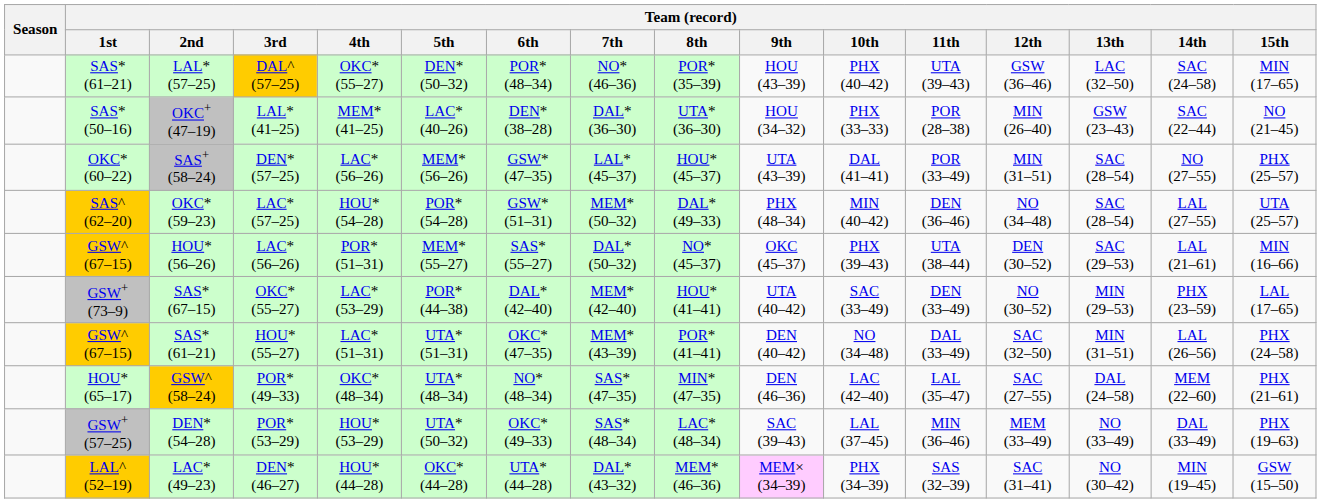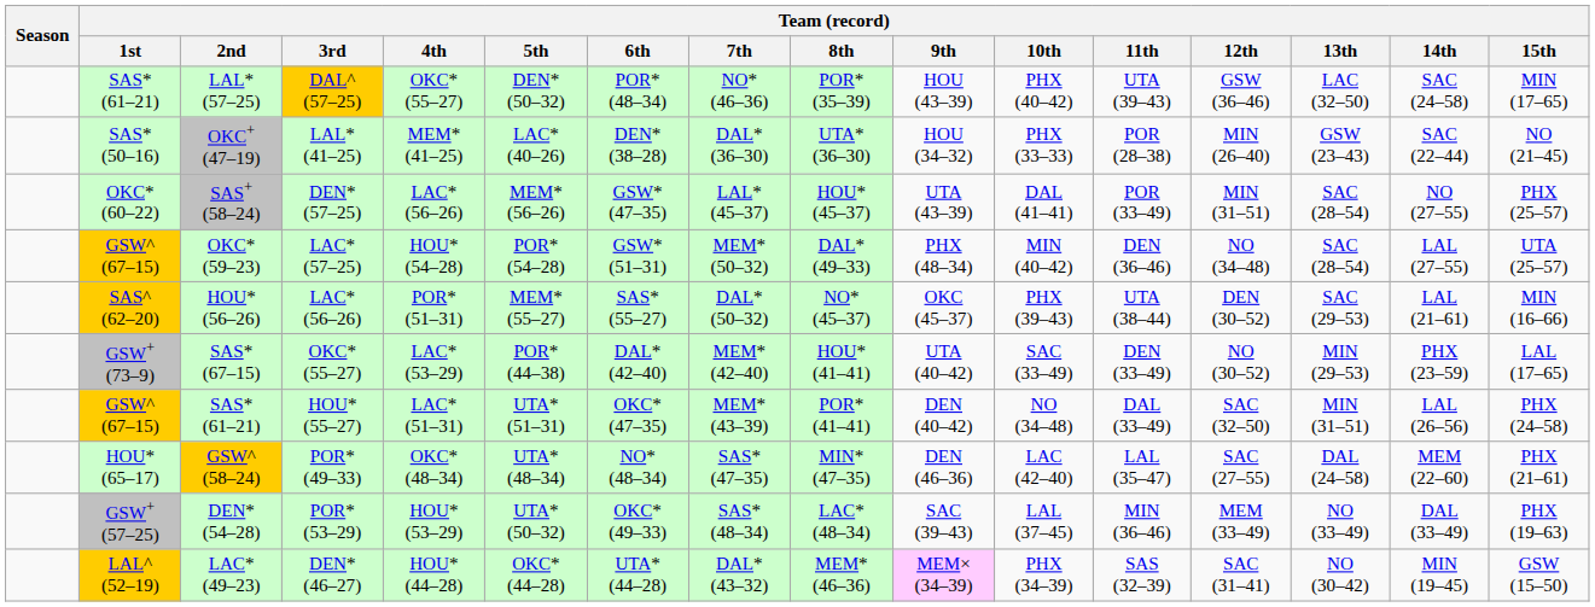 <table class="wikitable" style="text-align:center; font-size:90%">
 <tr>
 <th rowspan="2" width=55px>Season</th>
 <th colspan="15">Team (record)</th>
 </tr>
 <tr>
 <th width=85px>1st</th>
 <th width=85px>2nd</th>
 <th width=85px>3rd</th>
 <th width=85px>4th</th>
 <th width=85px>5th</th>
 <th width=85px>6th</th>
 <th width=85px>7th</th>
 <th width=85px>8th</th>
 <th width=85px>9th</th>
 <th width=85px>10th</th>
 <th width=85px>11th</th>
 <th width=85px>12th</th>
 <th width=85px>13th</th>
 <th width=85px>14th</th>
 <th width=85px>15th</th>
 </tr>
 <tr>
 <td></td>
 <td bgcolor=#CCFFCC><a href='#'>SAS</a>*<br>(61–21)</td>
 <td bgcolor=#CCFFCC><a href='#'>LAL</a>*<br>(57–25)</td>
 <td bgcolor=#FFCC00><a href='#'>DAL</a>^<br>(57–25)</td>
 <td bgcolor=#CCFFCC><a href='#'>OKC</a>*<br>(55–27)</td>
 <td bgcolor=#CCFFCC><a href='#'>DEN</a>*<br>(50–32)</td>
 <td bgcolor=#CCFFCC><a href='#'>POR</a>*<br>(48–34)</td>
 <td bgcolor=#CCFFCC><a href='#'>NO</a>*<br>(46–36)</td>
 <td bgcolor=#CCFFCC><a href='#'>POR</a>*<br>(35–39)</td>
 <td><a href='#'>HOU</a><br>(43–39)</td>
 <td><a href='#'>PHX</a><br>(40–42)</td>
 <td><a href='#'>UTA</a><br>(39–43)</td>
 <td><a href='#'>GSW</a><br>(36–46)</td>
 <td><a href='#'>LAC</a><br>(32–50)</td>
 <td><a href='#'>SAC</a><br>(24–58)</td>
 <td><a href='#'>MIN</a><br>(17–65)</td>
 </tr>
 <tr>
 <td></td>
 <td bgcolor=#CCFFCC><a href='#'>SAS</a>*<br>(50–16)</td>
 <td bgcolor=#C0C0C0><a href='#'>OKC</a><sup>+</sup><br>(47–19)</td>
 <td bgcolor=#CCFFCC><a href='#'>LAL</a>*<br>(41–25)</td>
 <td bgcolor=#CCFFCC><a href='#'>MEM</a>*<br>(41–25)</td>
 <td bgcolor=#CCFFCC><a href='#'>LAC</a>*<br>(40–26)</td>
 <td bgcolor=#CCFFCC><a href='#'>DEN</a>*<br>(38–28)</td>
 <td bgcolor=#CCFFCC><a href='#'>DAL</a>*<br>(36–30)</td>
 <td bgcolor=#CCFFCC><a href='#'>UTA</a>*<br>(36–30)</td>
 <td><a href='#'>HOU</a><br>(34–32)</td>
 <td><a href='#'>PHX</a><br>(33–33)</td>
 <td><a href='#'>POR</a><br>(28–38)</td>
 <td><a href='#'>MIN</a><br>(26–40)</td>
 <td><a href='#'>GSW</a><br>(23–43)</td>
 <td><a href='#'>SAC</a><br>(22–44)</td>
 <td><a href='#'>NO</a><br>(21–45)</td>
 </tr>
 <tr>
 <td></td>
 <td bgcolor=#CCFFCC><a href='#'>OKC</a>*<br>(60–22)</td>
 <td bgcolor=#C0C0C0><a href='#'>SAS</a><sup>+</sup><br>(58–24)</td>
 <td bgcolor=#CCFFCC><a href='#'>DEN</a>*<br>(57–25)</td>
 <td bgcolor=#CCFFCC><a href='#'>LAC</a>*<br>(56–26)</td>
 <td bgcolor=#CCFFCC><a href='#'>MEM</a>*<br>(56–26)</td>
 <td bgcolor=#CCFFCC><a href='#'>GSW</a>*<br>(47–35)</td>
 <td bgcolor=#CCFFCC><a href='#'>LAL</a>*<br>(45–37)</td>
 <td bgcolor=#CCFFCC><a href='#'>HOU</a>*<br>(45–37)</td>
 <td><a href='#'>UTA</a><br>(43–39)</td>
 <td><a href='#'>DAL</a><br>(41–41)</td>
 <td><a href='#'>POR</a><br>(33–49)</td>
 <td><a href='#'>MIN</a><br>(31–51)</td>
 <td><a href='#'>SAC</a><br>(28–54)</td>
 <td><a href='#'>NO</a><br>(27–55)</td>
 <td><a href='#'>PHX</a><br>(25–57)</td>
 </tr>
 <tr>
 <td></td>
-<td bgcolor=#FFCC00><a href='#'>SAS</a>^<br>(62–20)</td>
+<td bgcolor=#FFCC00><a href='#'>GSW</a>^<br>(67–15)</td>
 <td bgcolor=#CCFFCC><a href='#'>OKC</a>*<br>(59–23)</td>
 <td bgcolor=#CCFFCC><a href='#'>LAC</a>*<br>(57–25)</td>
 <td bgcolor=#CCFFCC><a href='#'>HOU</a>*<br>(54–28)</td>
 <td bgcolor=#CCFFCC><a href='#'>POR</a>*<br>(54–28)</td>
 <td bgcolor=#CCFFCC><a href='#'>GSW</a>*<br>(51–31)</td>
 <td bgcolor=#CCFFCC><a href='#'>MEM</a>*<br>(50–32)</td>
 <td bgcolor=#CCFFCC><a href='#'>DAL</a>*<br>(49–33)</td>
 <td><a href='#'>PHX</a><br>(48–34)</td>
 <td><a href='#'>MIN</a><br>(40–42)</td>
 <td><a href='#'>DEN</a><br>(36–46)</td>
 <td><a href='#'>NO</a><br>(34–48)</td>
 <td><a href='#'>SAC</a><br>(28–54)</td>
 <td><a href='#'>LAL</a><br>(27–55)</td>
 <td><a href='#'>UTA</a><br>(25–57)</td>
 </tr>
 <tr>
 <td></td>
-<td bgcolor=#FFCC00><a href='#'>GSW</a>^<br>(67–15)</td>
+<td bgcolor=#FFCC00><a href='#'>SAS</a>^<br>(62–20)</td>
 <td bgcolor=#CCFFCC><a href='#'>HOU</a>*<br>(56–26)</td>
 <td bgcolor=#CCFFCC><a href='#'>LAC</a>*<br>(56–26)</td>
 <td bgcolor=#CCFFCC><a href='#'>POR</a>*<br>(51–31)</td>
 <td bgcolor=#CCFFCC><a href='#'>MEM</a>*<br>(55–27)</td>
 <td bgcolor=#CCFFCC><a href='#'>SAS</a>*<br>(55–27)</td>
 <td bgcolor=#CCFFCC><a href='#'>DAL</a>*<br>(50–32)</td>
 <td bgcolor=#CCFFCC><a href='#'>NO</a>*<br>(45–37)</td>
 <td><a href='#'>OKC</a><br>(45–37)</td>
 <td><a href='#'>PHX</a><br>(39–43)</td>
 <td><a href='#'>UTA</a><br>(38–44)</td>
 <td><a href='#'>DEN</a><br>(30–52)</td>
 <td><a href='#'>SAC</a><br>(29–53)</td>
 <td><a href='#'>LAL</a><br>(21–61)</td>
 <td><a href='#'>MIN</a><br>(16–66)</td>
 </tr>
 <tr>
 <td></td>
 <td bgcolor=#C0C0C0><a href='#'>GSW</a><sup>+</sup><br>(73–9)</td>
 <td bgcolor=#CCFFCC><a href='#'>SAS</a>*<br>(67–15)</td>
 <td bgcolor=#CCFFCC><a href='#'>OKC</a>*<br>(55–27)</td>
 <td bgcolor=#CCFFCC><a href='#'>LAC</a>*<br>(53–29)</td>
 <td bgcolor=#CCFFCC><a href='#'>POR</a>*<br>(44–38)</td>
 <td bgcolor=#CCFFCC><a href='#'>DAL</a>*<br>(42–40)</td>
 <td bgcolor=#CCFFCC><a href='#'>MEM</a>*<br>(42–40)</td>
 <td bgcolor=#CCFFCC><a href='#'>HOU</a>*<br>(41–41)</td>
 <td><a href='#'>UTA</a><br>(40–42)</td>
 <td><a href='#'>SAC</a><br>(33–49)</td>
 <td><a href='#'>DEN</a><br>(33–49)</td>
 <td><a href='#'>NO</a><br>(30–52)</td>
 <td><a href='#'>MIN</a><br>(29–53)</td>
 <td><a href='#'>PHX</a><br>(23–59)</td>
 <td><a href='#'>LAL</a><br>(17–65)</td>
 </tr>
 <tr>
 <td></td>
 <td bgcolor=#FFCC00><a href='#'>GSW</a>^<br>(67–15)</td>
 <td bgcolor=#CCFFCC><a href='#'>SAS</a>*<br>(61–21)</td>
 <td bgcolor=#CCFFCC><a href='#'>HOU</a>*<br>(55–27)</td>
 <td bgcolor=#CCFFCC><a href='#'>LAC</a>*<br>(51–31)</td>
 <td bgcolor=#CCFFCC><a href='#'>UTA</a>*<br>(51–31)</td>
 <td bgcolor=#CCFFCC><a href='#'>OKC</a>*<br>(47–35)</td>
 <td bgcolor=#CCFFCC><a href='#'>MEM</a>*<br>(43–39)</td>
 <td bgcolor=#CCFFCC><a href='#'>POR</a>*<br>(41–41)</td>
 <td><a href='#'>DEN</a><br>(40–42)</td>
 <td><a href='#'>NO</a><br>(34–48)</td>
 <td><a href='#'>DAL</a><br>(33–49)</td>
 <td><a href='#'>SAC</a><br>(32–50)</td>
 <td><a href='#'>MIN</a><br>(31–51)</td>
 <td><a href='#'>LAL</a><br>(26–56)</td>
 <td><a href='#'>PHX</a><br>(24–58)</td>
 </tr>
 <tr>
 <td></td>
 <td bgcolor=#CCFFCC><a href='#'>HOU</a>*<br>(65–17)</td>
 <td bgcolor=#FFCC00><a href='#'>GSW</a>^<br>(58–24)</td>
 <td bgcolor=#CCFFCC><a href='#'>POR</a>*<br>(49–33)</td>
 <td bgcolor=#CCFFCC><a href='#'>OKC</a>*<br>(48–34)</td>
 <td bgcolor=#CCFFCC><a href='#'>UTA</a>*<br>(48–34)</td>
 <td bgcolor=#CCFFCC><a href='#'>NO</a>*<br>(48–34)</td>
 <td bgcolor=#CCFFCC><a href='#'>SAS</a>*<br>(47–35)</td>
 <td bgcolor=#CCFFCC><a href='#'>MIN</a>*<br>(47–35)</td>
 <td><a href='#'>DEN</a><br>(46–36)</td>
 <td><a href='#'>LAC</a><br>(42–40)</td>
 <td><a href='#'>LAL</a><br>(35–47)</td>
 <td><a href='#'>SAC</a><br>(27–55)</td>
 <td><a href='#'>DAL</a><br>(24–58)</td>
 <td><a href='#'>MEM</a><br>(22–60)</td>
 <td><a href='#'>PHX</a><br>(21–61)</td>
 </tr>
 <tr>
 <td></td>
 <td bgcolor=#C0C0C0><a href='#'>GSW</a><sup>+</sup><br>(57–25)</td>
 <td bgcolor=#CCFFCC><a href='#'>DEN</a>*<br>(54–28)</td>
 <td bgcolor=#CCFFCC><a href='#'>POR</a>*<br>(53–29)</td>
 <td bgcolor=#CCFFCC><a href='#'>HOU</a>*<br>(53–29)</td>
 <td bgcolor=#CCFFCC><a href='#'>UTA</a>*<br>(50–32)</td>
 <td bgcolor=#CCFFCC><a href='#'>OKC</a>*<br>(49–33)</td>
 <td bgcolor=#CCFFCC><a href='#'>SAS</a>*<br>(48–34)</td>
 <td bgcolor=#CCFFCC><a href='#'>LAC</a>*<br>(48–34)</td>
 <td><a href='#'>SAC</a><br>(39–43)</td>
 <td><a href='#'>LAL</a><br>(37–45)</td>
 <td><a href='#'>MIN</a><br>(36–46)</td>
 <td><a href='#'>MEM</a><br>(33–49)</td>
 <td><a href='#'>NO</a><br>(33–49)</td>
 <td><a href='#'>DAL</a><br>(33–49)</td>
 <td><a href='#'>PHX</a><br>(19–63)</td>
 </tr>
 <tr>
 <td></td>
 <td bgcolor=#FFCC00><a href='#'>LAL</a>^<br>(52–19)</td>
 <td bgcolor=#CCFFCC><a href='#'>LAC</a>*<br>(49–23)</td>
 <td bgcolor=#CCFFCC><a href='#'>DEN</a>*<br>(46–27)</td>
 <td bgcolor=#CCFFCC><a href='#'>HOU</a>*<br>(44–28)</td>
 <td bgcolor=#CCFFCC><a href='#'>OKC</a>*<br>(44–28)</td>
 <td bgcolor=#CCFFCC><a href='#'>UTA</a>*<br>(44–28)</td>
 <td bgcolor=#CCFFCC><a href='#'>DAL</a>*<br>(43–32)</td>
 <td bgcolor=#CCFFCC><a href='#'>MEM</a>*<br>(46–36)</td>
 <td bgcolor=#FFCCFF><a href='#'>MEM</a>×<br>(34–39)</td>
 <td><a href='#'>PHX</a><br>(34–39)</td>
 <td><a href='#'>SAS</a><br>(32–39)</td>
 <td><a href='#'>SAC</a><br>(31–41)</td>
 <td><a href='#'>NO</a><br>(30–42)</td>
 <td><a href='#'>MIN</a><br>(19–45)</td>
 <td><a href='#'>GSW</a><br>(15–50)</td>
 </tr>
 </table>
